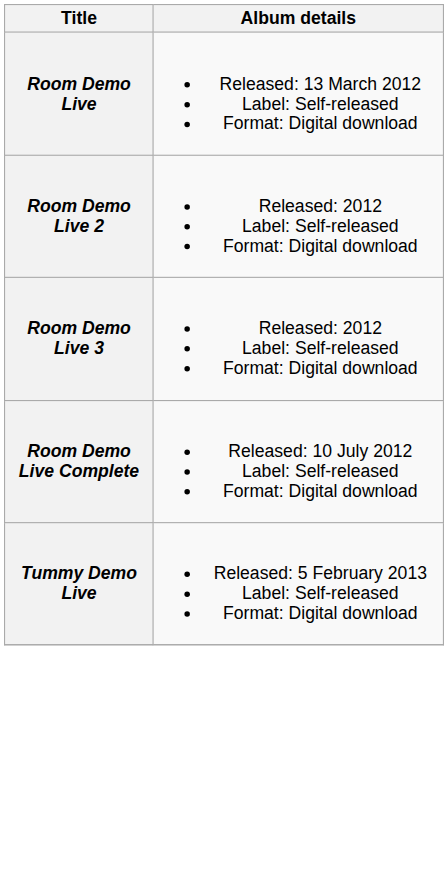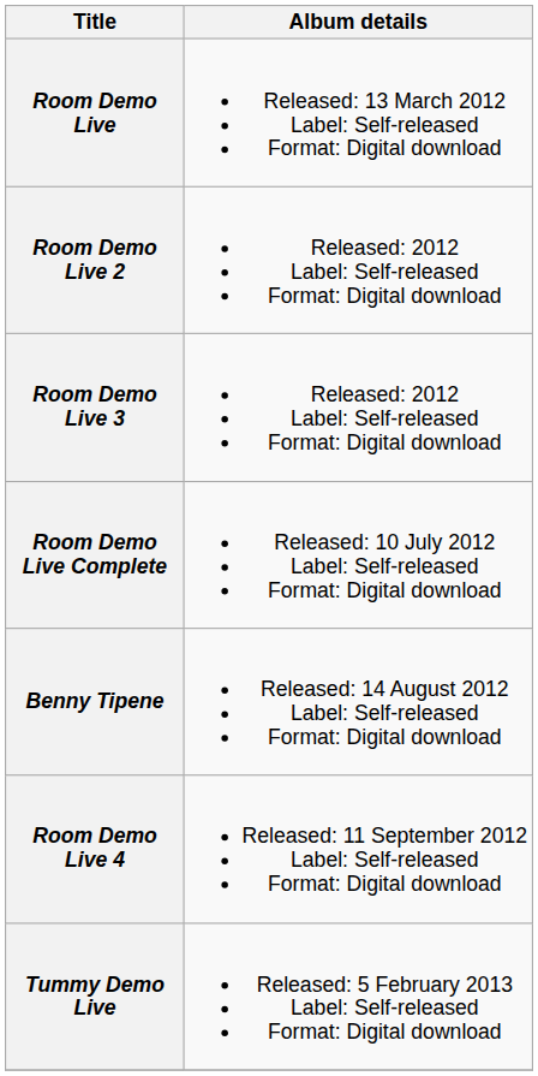 <table class="wikitable plainrowheaders" style="text-align:center;" border="1">
 <tr>
 <th scope="col" style="width:8em;">Title</th>
 <th scope="col" style="width:16em;">Album details</th>
 </tr>
 <tr>
 <th scope="row"><em>Room Demo Live</em></th>
 <td><br><ul><li>Released: 13 March 2012</li><li>Label: Self-released</li><li>Format: Digital download</li></ul></td>
 </tr>
 <tr>
 <th scope="row"><em>Room Demo Live 2</em></th>
 <td><br><ul><li>Released: 2012</li><li>Label: Self-released</li><li>Format: Digital download</li></ul></td>
 </tr>
 <tr>
 <th scope="row"><em>Room Demo Live 3</em></th>
 <td><br><ul><li>Released: 2012</li><li>Label: Self-released</li><li>Format: Digital download</li></ul></td>
 </tr>
 <tr>
 <th scope="row"><em>Room Demo Live Complete</em></th>
 <td><br><ul><li>Released: 10 July 2012</li><li>Label: Self-released</li><li>Format: Digital download</li></ul></td>
 </tr>
 <tr>
+<th scope="row"><em>Benny Tipene</em></th>
+<td><br><ul><li>Released: 14 August 2012</li><li>Label: Self-released</li><li>Format: Digital download</li></ul></td>
+</tr>
+<tr>
+<th scope="row"><em>Room Demo Live 4</em></th>
+<td><br><ul><li>Released: 11 September 2012</li><li>Label: Self-released</li><li>Format: Digital download</li></ul></td>
+</tr>
+<tr>
 <th scope="row"><em>Tummy Demo Live</em></th>
 <td><br><ul><li>Released: 5 February 2013</li><li>Label: Self-released</li><li>Format: Digital download</li></ul></td>
 </tr>
 <tr>
 </tr>
 </table>
